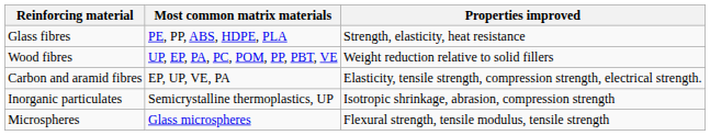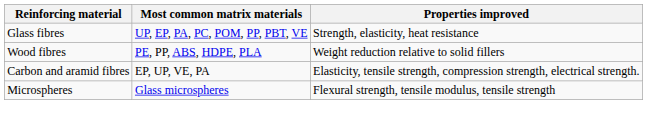 <table class="wikitable">
 <tr>
 <th>Reinforcing material</th>
 <th>Most common matrix materials</th>
 <th>Properties improved</th>
 </tr>
 <tr>
 <td>Glass fibres</td>
-<td><a href='#'>PE</a>, PP, <a href='#'>ABS</a>, <a href='#'>HDPE</a>, <a href='#'>PLA</a></td>
+<td><a href='#'>UP</a>, <a href='#'>EP</a>, <a href='#'>PA</a>, <a href='#'>PC</a>, <a href='#'>POM</a>, <a href='#'>PP</a>, <a href='#'>PBT</a>, <a href='#'>VE</a></td>
 <td>Strength, elasticity, heat resistance</td>
 </tr>
 <tr>
 <td>Wood fibres</td>
-<td><a href='#'>UP</a>, <a href='#'>EP</a>, <a href='#'>PA</a>, <a href='#'>PC</a>, <a href='#'>POM</a>, <a href='#'>PP</a>, <a href='#'>PBT</a>, <a href='#'>VE</a></td>
+<td><a href='#'>PE</a>, PP, <a href='#'>ABS</a>, <a href='#'>HDPE</a>, <a href='#'>PLA</a></td>
 <td>Weight reduction relative to solid fillers</td>
 </tr>
 <tr>
 <td>Carbon and aramid fibres</td>
 <td>EP, UP, VE, PA</td>
 <td>Elasticity, tensile strength, compression strength, electrical strength.</td>
 </tr>
 <tr>
-<td>Inorganic particulates</td>
-<td>Semicrystalline thermoplastics, UP</td>
-<td>Isotropic shrinkage, abrasion, compression strength</td>
-</tr>
-<tr>
 <td>Microspheres</td>
 <td><a href='#'>Glass microspheres</a></td>
 <td>Flexural strength, tensile modulus, tensile strength</td>
 </tr>
 </table>
